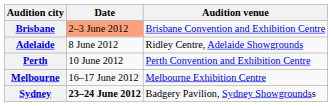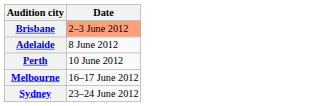 <table class="wikitable plainrowheaders">
 <tr>
 <th scope="col">Audition city</th>
 <th scope="col">Date</th>
-<th scope="col">Audition venue</th>
 </tr>
 <tr>
 <th scope="row"><a href='#'>Brisbane</a></th>
 <td style="background: lightsalmon;">2–3 June 2012</td>
-<td><a href='#'>Brisbane Convention and Exhibition Centre</a></td>
 </tr>
 <tr>
 <th scope="row"><a href='#'>Adelaide</a></th>
 <td>8 June 2012</td>
-<td>Ridley Centre, <a href='#'>Adelaide Showgrounds</a></td>
 </tr>
 <tr>
 <th scope="row"><a href='#'>Perth</a></th>
 <td>10 June 2012</td>
-<td><a href='#'>Perth Convention and Exhibition Centre</a></td>
 </tr>
 <tr>
 <th scope="row"><a href='#'>Melbourne</a></th>
 <td>16–17 June 2012</td>
-<td><a href='#'>Melbourne Exhibition Centre</a></td>
 </tr>
 <tr>
 <th scope="row"><a href='#'>Sydney</a></th>
-<td><strong>23–24 June 2012</strong></td>
-<td>Badgery Pavilion, <a href='#'>Sydney Showgrounds</a>s</td>
+<td>23–24 June 2012</td>
 </tr>
 </table>
